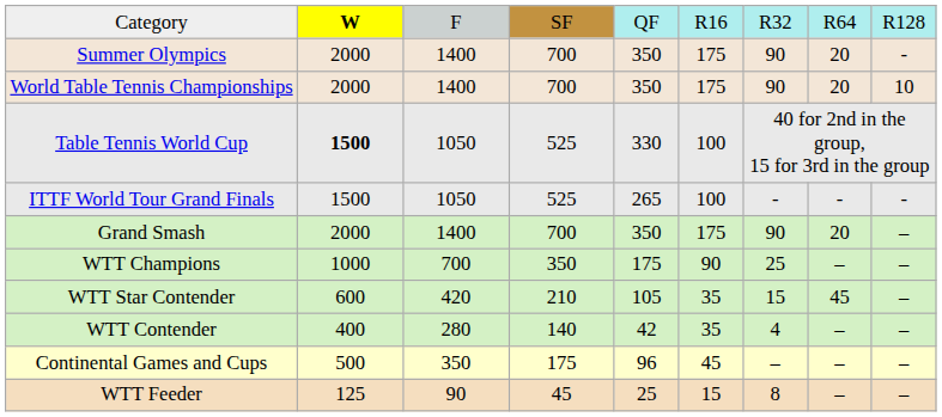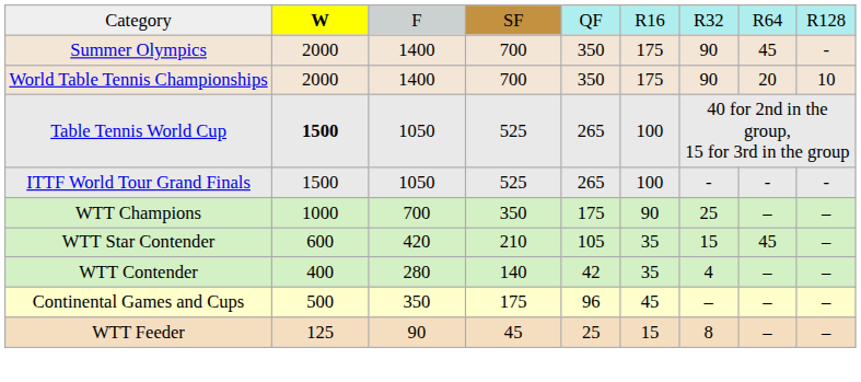 <table class=wikitable style=text-align:center;font-size:90%>
 <tr>
 <td style="background:#efefef;">Category</td>
 <td style="width:70px; background:#ff0;"><strong>W</strong></td>
 <td style="width:70px; background:#cbd1d0;">F</td>
 <td style="width:70px; background:#c29240;">SF</td>
 <td style="width:40px; background:#afeeee;">QF</td>
 <td style="width:40px; background:#afeeee;">R16</td>
 <td style="width:40px; background:#afeeee;">R32</td>
 <td style="width:40px; background:#afeeee;">R64</td>
 <td style="width:40px; background:#afeeee;">R128</td>
 </tr>
 <tr style="background:#f3e6d7;">
 <td><a href='#'>Summer Olympics</a></td>
 <td>2000</td>
 <td>1400</td>
 <td>700</td>
 <td>350</td>
 <td>175</td>
 <td>90</td>
-<td>20</td>
+<td>45</td>
 <td>-</td>
 </tr>
 <tr style="background:#f3e6d7;">
 <td><a href='#'>World Table Tennis Championships</a></td>
 <td>2000</td>
 <td>1400</td>
 <td>700</td>
 <td>350</td>
 <td>175</td>
 <td>90</td>
 <td>20</td>
 <td>10</td>
 </tr>
 <tr style="background:#e9e9e9;">
 <td><a href='#'>Table Tennis World Cup</a></td>
 <td><strong>1500</strong></td>
 <td>1050</td>
 <td>525</td>
-<td>330</td>
+<td>265</td>
 <td>100</td>
 <td colspan="3">40 for 2nd in the group,<br> 15 for 3rd in the group</td>
 </tr>
 <tr style="background:#e9e9e9;">
 <td><a href='#'>ITTF World Tour Grand Finals</a></td>
 <td>1500</td>
 <td>1050</td>
 <td>525</td>
 <td>265</td>
 <td>100</td>
 <td>-</td>
 <td>-</td>
 <td>-</td>
-</tr>
-<tr style="background:#d4f1c5;">
-<td>Grand Smash </td>
-<td>2000</td>
-<td>1400</td>
-<td>700</td>
-<td>350</td>
-<td>175</td>
-<td>90</td>
-<td>20</td>
-<td>–</td>
 </tr>
 <tr style="background:#d4f1c5;">
 <td>WTT Champions </td>
 <td>1000</td>
 <td>700</td>
 <td>350</td>
 <td>175</td>
 <td>90</td>
 <td>25</td>
 <td>–</td>
 <td>–</td>
 </tr>
 <tr style="background:#d4f1c5;">
 <td>WTT Star Contender </td>
 <td>600</td>
 <td>420</td>
 <td>210</td>
 <td>105</td>
 <td>35</td>
 <td>15</td>
 <td>45</td>
 <td>–</td>
 </tr>
 <tr style="background:#d4f1c5;">
 <td>WTT Contender </td>
 <td>400</td>
 <td>280</td>
 <td>140</td>
 <td>42</td>
 <td>35</td>
 <td>4</td>
 <td>–</td>
 <td>–</td>
 </tr>
 <tr style="background:#ffc;">
 <td>Continental Games and Cups </td>
 <td>500</td>
 <td>350</td>
 <td>175</td>
 <td>96</td>
 <td>45</td>
 <td>–</td>
 <td>–</td>
 <td>–</td>
 </tr>
 <tr style="background:#f5debf;">
 <td>WTT Feeder </td>
 <td>125</td>
 <td>90</td>
 <td>45</td>
 <td>25</td>
 <td>15</td>
 <td>8</td>
 <td>–</td>
 <td>–</td>
 </tr>
 </table>
